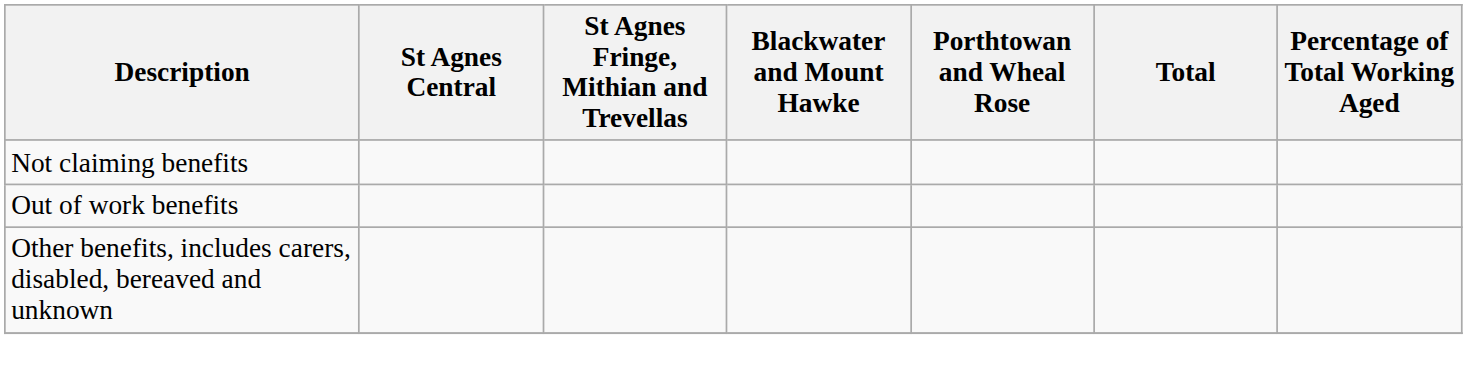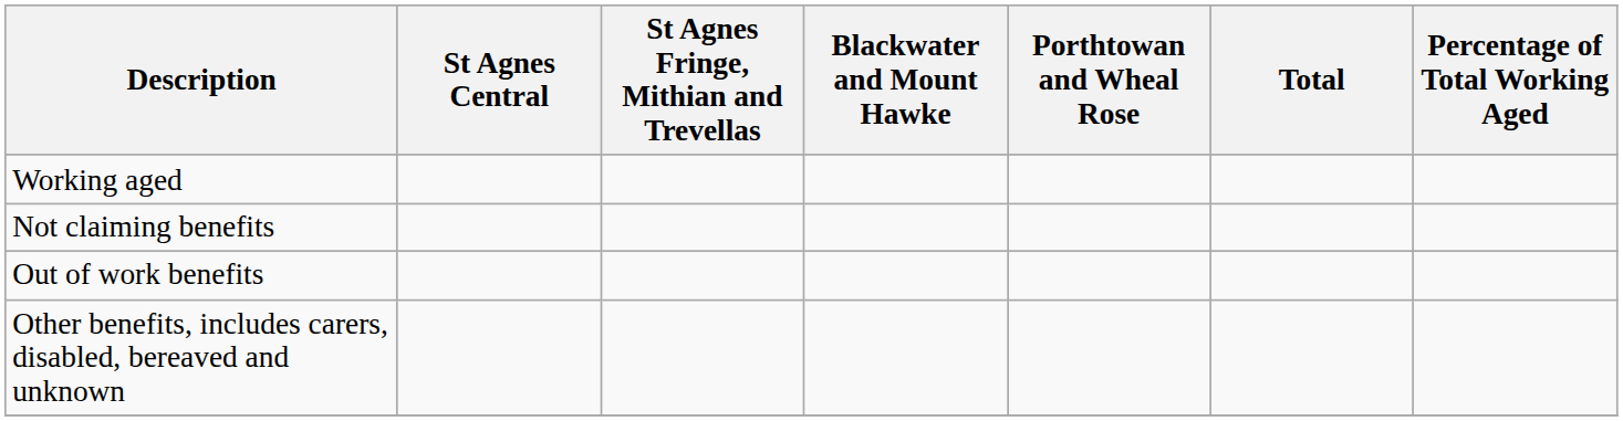 <table class="wikitable">
 <tr>
 <th scope="col" width="200px">Description</th>
 <th scope="col" width="100px">St Agnes Central</th>
 <th scope="col" width="100px">St Agnes Fringe, Mithian and Trevellas</th>
 <th scope="col" width="100px">Blackwater and Mount Hawke</th>
 <th scope="col" width="100px">Porthtowan and Wheal Rose</th>
 <th scope="col" width="100px">Total</th>
 <th scope="col" width="100px">Percentage of Total Working Aged</th>
+</tr>
+<tr>
+<td>Working aged</td>
+<td></td>
+<td></td>
+<td></td>
+<td></td>
+<td></td>
+<td></td>
 </tr>
 <tr>
 <td>Not claiming benefits</td>
 <td></td>
 <td></td>
 <td></td>
 <td></td>
 <td></td>
 <td></td>
 </tr>
 <tr>
 <td>Out of work benefits</td>
 <td></td>
 <td></td>
 <td></td>
 <td></td>
 <td></td>
 <td></td>
 </tr>
 <tr>
 <td>Other benefits, includes carers, disabled, bereaved and unknown</td>
 <td></td>
 <td></td>
 <td></td>
 <td></td>
 <td></td>
 <td></td>
 </tr>
 <tr>
 </tr>
 </table>
